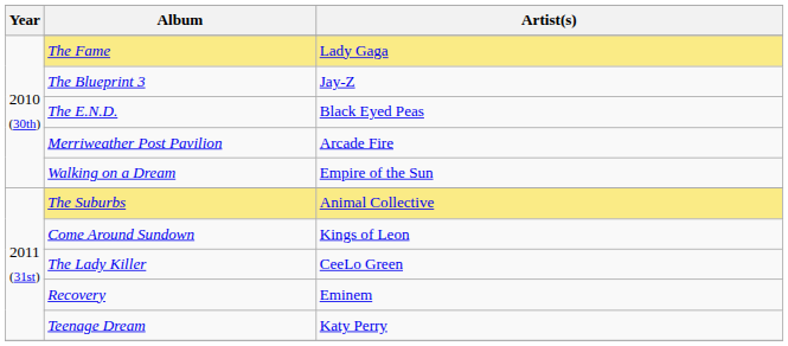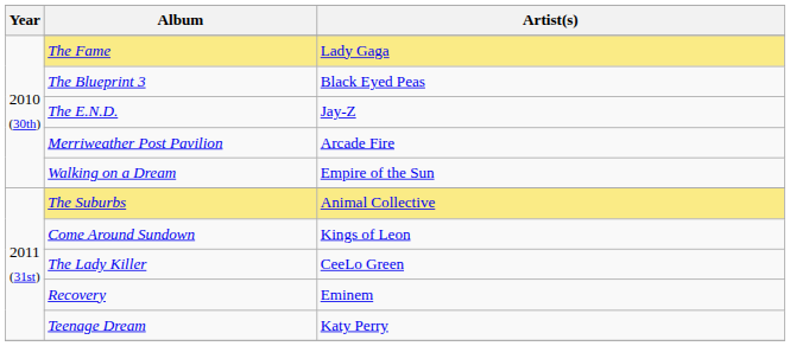 <table class="wikitable" style="font-size:1.00em; line-height:1.5em;">
 <tr bgcolor="#bebebe">
 </tr>
 <tr bgcolor="#bebebe">
 <th width="5%">Year</th>
 <th width="35%">Album</th>
 <th width="60%">Artist(s)</th>
 </tr>
 <tr>
 <td rowspan="6" style="text-align:center;">2010 <br><small>(<a href='#'>30th</a>)</small></td>
 </tr>
 <tr style="background:#FAEB86;">
 <td><em><a href='#'>The Fame</a></em></td>
 <td><a href='#'>Lady Gaga</a></td>
 </tr>
 <tr>
 <td><em><a href='#'>The Blueprint 3</a></em></td>
-<td><a href='#'>Jay-Z</a></td>
+<td><a href='#'>Black Eyed Peas</a></td>
 </tr>
 <tr>
 <td><em><a href='#'>The E.N.D.</a></em></td>
-<td><a href='#'>Black Eyed Peas</a></td>
+<td><a href='#'>Jay-Z</a></td>
 </tr>
 <tr>
 <td><em><a href='#'>Merriweather Post Pavilion</a></em></td>
 <td><a href='#'>Arcade Fire</a></td>
 </tr>
 <tr>
 <td><em><a href='#'>Walking on a Dream</a></em></td>
 <td><a href='#'>Empire of the Sun</a></td>
 </tr>
 <tr>
 <td rowspan="6" style="text-align:center;">2011 <br><small>(<a href='#'>31st</a>)</small></td>
 </tr>
 <tr style="background:#FAEB86;">
 <td><em><a href='#'>The Suburbs</a></em></td>
 <td><a href='#'>Animal Collective</a></td>
 </tr>
 <tr>
 <td><em><a href='#'>Come Around Sundown</a></em></td>
 <td><a href='#'>Kings of Leon</a></td>
 </tr>
 <tr>
 <td><em><a href='#'>The Lady Killer</a></em></td>
 <td><a href='#'>CeeLo Green</a></td>
 </tr>
 <tr>
 <td><em><a href='#'>Recovery</a></em></td>
 <td><a href='#'>Eminem</a></td>
 </tr>
 <tr>
 <td><em><a href='#'>Teenage Dream</a></em></td>
 <td><a href='#'>Katy Perry</a></td>
 </tr>
 <tr>
 </tr>
 </table>
